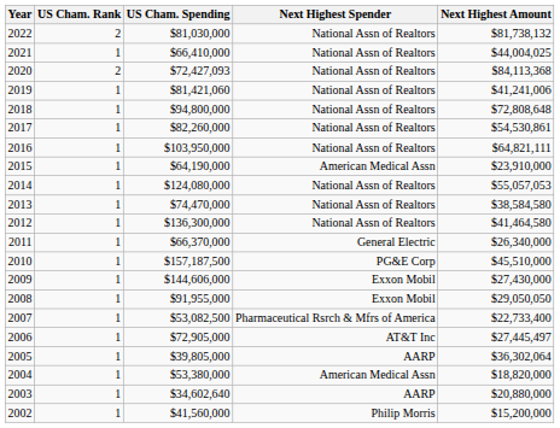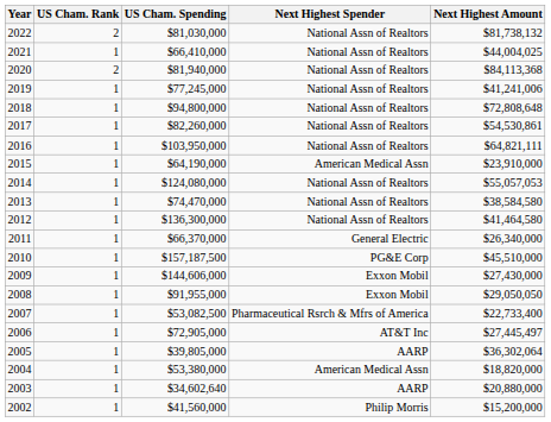 <table class="wikitable sortable" style="text-align:right">
 <tr>
 <th>Year</th>
 <th>US Cham. Rank</th>
 <th>US Cham. Spending</th>
 <th>Next Highest Spender</th>
 <th>Next Highest Amount</th>
 </tr>
 <tr>
 <td>2022</td>
 <td>2</td>
 <td>$81,030,000</td>
 <td>National Assn of Realtors</td>
 <td>$81,738,132</td>
 </tr>
 <tr>
 <td>2021</td>
 <td>1</td>
 <td>$66,410,000</td>
 <td>National Assn of Realtors</td>
 <td>$44,004,025</td>
 </tr>
 <tr>
 <td>2020</td>
 <td>2</td>
-<td>$72,427,093</td>
+<td>$81,940,000</td>
 <td>National Assn of Realtors</td>
 <td>$84,113,368</td>
 </tr>
 <tr>
 <td>2019</td>
 <td>1</td>
-<td>$81,421,060</td>
+<td>$77,245,000</td>
 <td>National Assn of Realtors</td>
 <td>$41,241,006</td>
 </tr>
 <tr>
 <td>2018</td>
 <td>1</td>
 <td>$94,800,000</td>
 <td>National Assn of Realtors</td>
 <td>$72,808,648</td>
 </tr>
 <tr>
 <td>2017</td>
 <td>1</td>
 <td>$82,260,000</td>
 <td>National Assn of Realtors</td>
 <td>$54,530,861</td>
 </tr>
 <tr>
 <td>2016</td>
 <td>1</td>
 <td>$103,950,000</td>
 <td>National Assn of Realtors</td>
 <td>$64,821,111</td>
 </tr>
 <tr>
 <td>2015</td>
 <td>1</td>
 <td>$64,190,000</td>
 <td>American Medical Assn</td>
 <td>$23,910,000</td>
 </tr>
 <tr>
 <td>2014</td>
 <td>1</td>
 <td>$124,080,000</td>
 <td>National Assn of Realtors</td>
 <td>$55,057,053</td>
 </tr>
 <tr>
 <td>2013</td>
 <td>1</td>
 <td>$74,470,000</td>
 <td>National Assn of Realtors</td>
 <td>$38,584,580</td>
 </tr>
 <tr>
 <td>2012</td>
 <td>1</td>
 <td>$136,300,000</td>
 <td>National Assn of Realtors</td>
 <td>$41,464,580</td>
 </tr>
 <tr>
 <td>2011</td>
 <td>1</td>
 <td>$66,370,000</td>
 <td>General Electric</td>
 <td>$26,340,000</td>
 </tr>
 <tr>
 <td>2010</td>
 <td>1</td>
 <td>$157,187,500</td>
 <td>PG&E Corp</td>
 <td>$45,510,000</td>
 </tr>
 <tr>
 <td>2009</td>
 <td>1</td>
 <td>$144,606,000</td>
 <td>Exxon Mobil</td>
 <td>$27,430,000</td>
 </tr>
 <tr>
 <td>2008</td>
 <td>1</td>
 <td>$91,955,000</td>
 <td>Exxon Mobil</td>
 <td>$29,050,050</td>
 </tr>
 <tr>
 <td>2007</td>
 <td>1</td>
 <td>$53,082,500</td>
 <td>Pharmaceutical Rsrch & Mfrs of America</td>
 <td>$22,733,400</td>
 </tr>
 <tr>
 <td>2006</td>
 <td>1</td>
 <td>$72,905,000</td>
 <td>AT&T Inc</td>
 <td>$27,445,497</td>
 </tr>
 <tr>
 <td>2005</td>
 <td>1</td>
 <td>$39,805,000</td>
 <td>AARP</td>
 <td>$36,302,064</td>
 </tr>
 <tr>
 <td>2004</td>
 <td>1</td>
 <td>$53,380,000</td>
 <td>American Medical Assn</td>
 <td>$18,820,000</td>
 </tr>
 <tr>
 <td>2003</td>
 <td>1</td>
 <td>$34,602,640</td>
 <td>AARP</td>
 <td>$20,880,000</td>
 </tr>
 <tr>
 <td>2002</td>
 <td>1</td>
 <td>$41,560,000</td>
 <td>Philip Morris</td>
 <td>$15,200,000</td>
 </tr>
 </table>
